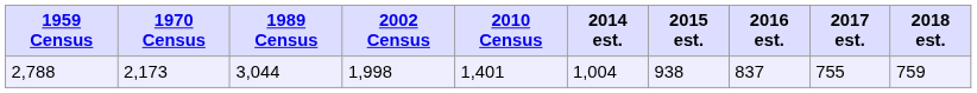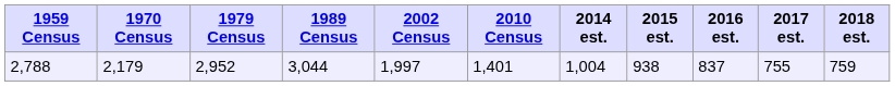 <table align="center" rules="all" cellspacing="0" cellpadding="5" style="border: 1px solid #999">
 <tr bgcolor="#DDDDFF">
 <th><a href='#'>1959 Census</a></th>
 <th><a href='#'>1970 Census</a></th>
+<th><a href='#'>1979 Census</a></th>
 <th><a href='#'>1989 Census</a></th>
 <th><a href='#'>2002 Census</a></th>
 <th><a href='#'>2010 Census</a></th>
 <th>2014 est.</th>
 <th>2015 est.</th>
 <th>2016 est.</th>
 <th>2017 est.</th>
 <th>2018 est.</th>
 </tr>
 <tr bgcolor="#EEEEFF">
 <td>2,788</td>
-<td>2,173</td>
+<td>2,179</td>
+<td>2,952</td>
 <td>3,044</td>
-<td>1,998</td>
+<td>1,997</td>
 <td>1,401</td>
 <td>1,004</td>
 <td>938</td>
 <td>837</td>
 <td>755</td>
 <td>759</td>
 </tr>
 </table>
